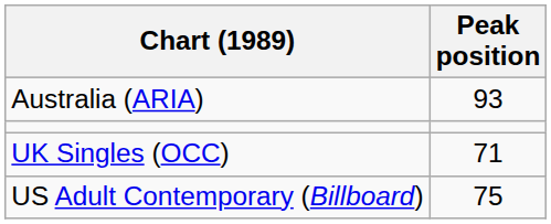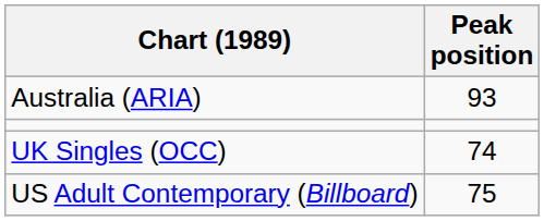 <table class="wikitable sortable">
 <tr>
 <th align="left">Chart (1989)</th>
 <th align="left">Peak<br>position</th>
 </tr>
 <tr>
 <td>Australia (<a href='#'>ARIA</a>)</td>
 <td style="text-align:center;">93</td>
 </tr>
 <tr>
 <td></td>
 </tr>
 <tr>
 <td><a href='#'>UK Singles</a> (<a href='#'>OCC</a>)</td>
-<td style="text-align:center;">71</td>
+<td style="text-align:center;">74</td>
 </tr>
 <tr>
 <td>US <a href='#'>Adult Contemporary</a> (<em><a href='#'>Billboard</a></em>)</td>
 <td style="text-align:center;">75</td>
 </tr>
 </table>
